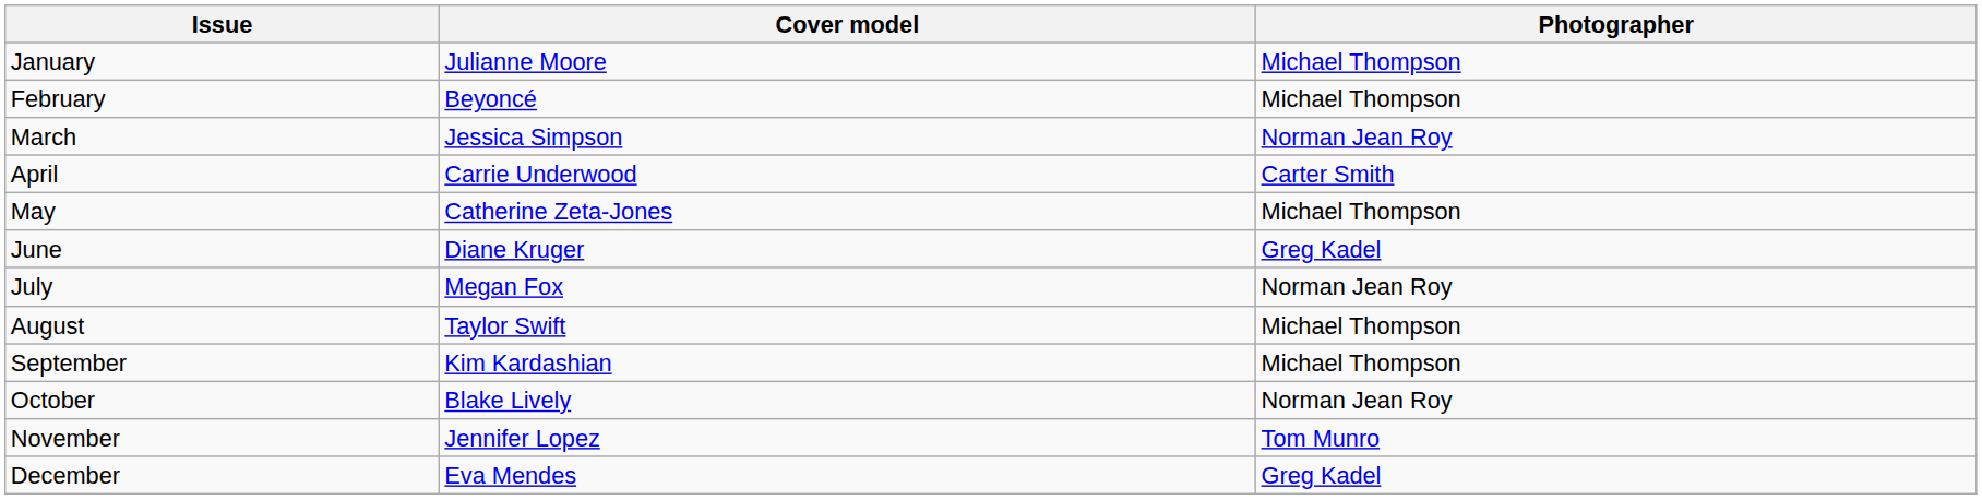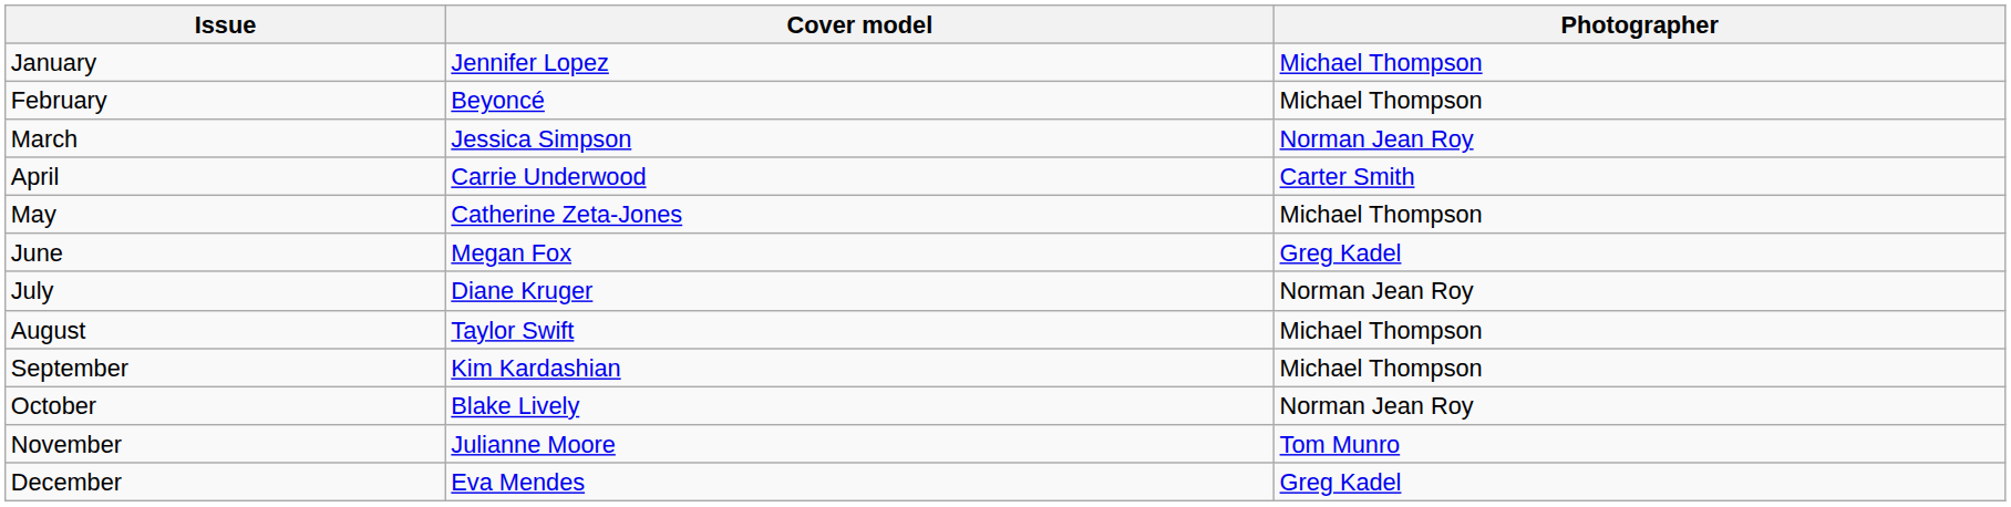 <table class="sortable wikitable"  style="font-size:95%; width:100%;">
 <tr>
 <th style="text-align:center;">Issue</th>
 <th style="text-align:center;">Cover model</th>
 <th style="text-align:center;">Photographer</th>
 </tr>
 <tr>
 <td>January</td>
-<td><a href='#'>Julianne Moore</a></td>
+<td><a href='#'>Jennifer Lopez</a></td>
 <td><a href='#'>Michael Thompson</a></td>
 </tr>
 <tr>
 <td>February</td>
 <td><a href='#'>Beyoncé</a></td>
 <td>Michael Thompson</td>
 </tr>
 <tr>
 <td>March</td>
 <td><a href='#'>Jessica Simpson</a></td>
 <td><a href='#'>Norman Jean Roy</a></td>
 </tr>
 <tr>
 <td>April</td>
 <td><a href='#'>Carrie Underwood</a></td>
 <td><a href='#'>Carter Smith</a></td>
 </tr>
 <tr>
 <td>May</td>
 <td><a href='#'>Catherine Zeta-Jones</a></td>
 <td>Michael Thompson</td>
 </tr>
 <tr>
 <td>June</td>
-<td><a href='#'>Diane Kruger</a></td>
+<td><a href='#'>Megan Fox</a></td>
 <td><a href='#'>Greg Kadel</a></td>
 </tr>
 <tr>
 <td>July</td>
-<td><a href='#'>Megan Fox</a></td>
+<td><a href='#'>Diane Kruger</a></td>
 <td>Norman Jean Roy</td>
 </tr>
 <tr>
 <td>August</td>
 <td><a href='#'>Taylor Swift</a></td>
 <td>Michael Thompson</td>
 </tr>
 <tr>
 <td>September</td>
 <td><a href='#'>Kim Kardashian</a></td>
 <td>Michael Thompson</td>
 </tr>
 <tr>
 <td>October</td>
 <td><a href='#'>Blake Lively</a></td>
 <td>Norman Jean Roy</td>
 </tr>
 <tr>
 <td>November</td>
-<td><a href='#'>Jennifer Lopez</a></td>
+<td><a href='#'>Julianne Moore</a></td>
 <td><a href='#'>Tom Munro</a></td>
 </tr>
 <tr>
 <td>December</td>
 <td><a href='#'>Eva Mendes</a></td>
 <td><a href='#'>Greg Kadel</a></td>
 </tr>
 </table>
